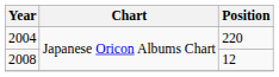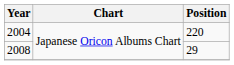 <table class="wikitable">
 <tr>
 <th>Year</th>
 <th>Chart</th>
 <th>Position</th>
 </tr>
 <tr>
 <td>2004</td>
 <td rowspan=2>Japanese <a href='#'>Oricon</a> Albums Chart</td>
 <td>220</td>
 </tr>
 <tr>
 <td>2008</td>
-<td>12</td>
+<td>29</td>
 </tr>
 <tr>
 </tr>
 </table>
